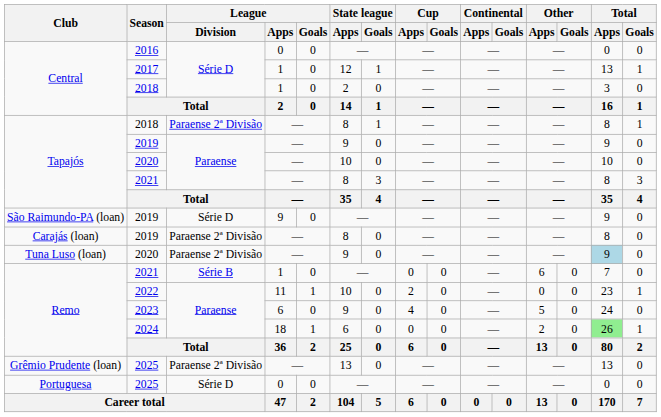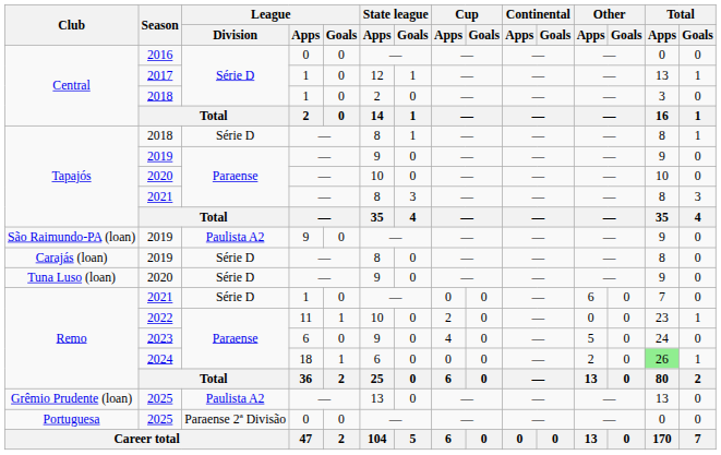 <table class="wikitable" style="text-align: center;">
 <tr>
 <th rowspan="2">Club</th>
 <th rowspan="2">Season</th>
 <th colspan="3">League</th>
 <th colspan="2">State league</th>
 <th colspan="2">Cup</th>
 <th colspan="2">Continental</th>
 <th colspan="2">Other</th>
 <th colspan="2">Total</th>
 </tr>
 <tr>
 <th>Division</th>
 <th>Apps</th>
 <th>Goals</th>
 <th>Apps</th>
 <th>Goals</th>
 <th>Apps</th>
 <th>Goals</th>
 <th>Apps</th>
 <th>Goals</th>
 <th>Apps</th>
 <th>Goals</th>
 <th>Apps</th>
 <th>Goals</th>
 </tr>
 <tr>
 <td rowspan="4" valign="center"><a href='#'>Central</a></td>
 <td><a href='#'>2016</a></td>
 <td rowspan="3"><a href='#'>Série D</a></td>
 <td>0</td>
 <td>0</td>
 <td colspan="2">—</td>
 <td colspan="2">—</td>
 <td colspan="2">—</td>
 <td colspan="2">—</td>
 <td>0</td>
 <td>0</td>
 </tr>
 <tr>
 <td><a href='#'>2017</a></td>
 <td>1</td>
 <td>0</td>
 <td>12</td>
 <td>1</td>
 <td colspan="2">—</td>
 <td colspan="2">—</td>
 <td colspan="2">—</td>
 <td>13</td>
 <td>1</td>
 </tr>
 <tr>
 <td><a href='#'>2018</a></td>
 <td>1</td>
 <td>0</td>
 <td>2</td>
 <td>0</td>
 <td colspan="2">—</td>
 <td colspan="2">—</td>
 <td colspan="2">—</td>
 <td>3</td>
 <td>0</td>
 </tr>
 <tr>
 <th colspan="2">Total</th>
 <th>2</th>
 <th>0</th>
 <th>14</th>
 <th>1</th>
 <th colspan="2">—</th>
 <th colspan="2">—</th>
 <th colspan="2">—</th>
 <th>16</th>
 <th>1</th>
 </tr>
 <tr>
 <td rowspan="5" valign="center"><a href='#'>Tapajós</a></td>
 <td>2018</td>
-<td><a href='#'>Paraense 2ª Divisão</a></td>
+<td>Série D</td>
 <td colspan="2">—</td>
 <td>8</td>
 <td>1</td>
 <td colspan="2">—</td>
 <td colspan="2">—</td>
 <td colspan="2">—</td>
 <td>8</td>
 <td>1</td>
 </tr>
 <tr>
 <td><a href='#'>2019</a></td>
 <td rowspan="3"><a href='#'>Paraense</a></td>
 <td colspan="2">—</td>
 <td>9</td>
 <td>0</td>
 <td colspan="2">—</td>
 <td colspan="2">—</td>
 <td colspan="2">—</td>
 <td>9</td>
 <td>0</td>
 </tr>
 <tr>
 <td><a href='#'>2020</a></td>
 <td colspan="2">—</td>
 <td>10</td>
 <td>0</td>
 <td colspan="2">—</td>
 <td colspan="2">—</td>
 <td colspan="2">—</td>
 <td>10</td>
 <td>0</td>
 </tr>
 <tr>
 <td><a href='#'>2021</a></td>
 <td colspan="2">—</td>
 <td>8</td>
 <td>3</td>
 <td colspan="2">—</td>
 <td colspan="2">—</td>
 <td colspan="2">—</td>
 <td>8</td>
 <td>3</td>
 </tr>
 <tr>
 <th colspan="2">Total</th>
 <th colspan="2">—</th>
 <th>35</th>
 <th>4</th>
 <th colspan="2">—</th>
 <th colspan="2">—</th>
 <th colspan="2">—</th>
 <th>35</th>
 <th>4</th>
 </tr>
 <tr>
 <td><a href='#'>São Raimundo-PA</a> (loan)</td>
 <td>2019</td>
-<td>Série D</td>
+<td><a href='#'>Paulista A2</a></td>
 <td>9</td>
 <td>0</td>
 <td colspan="2">—</td>
 <td colspan="2">—</td>
 <td colspan="2">—</td>
 <td colspan="2">—</td>
 <td>9</td>
 <td>0</td>
 </tr>
 <tr>
 <td><a href='#'>Carajás</a> (loan)</td>
 <td>2019</td>
-<td>Paraense 2ª Divisão</td>
+<td>Série D</td>
 <td colspan="2">—</td>
 <td>8</td>
 <td>0</td>
 <td colspan="2">—</td>
 <td colspan="2">—</td>
 <td colspan="2">—</td>
 <td>8</td>
 <td>0</td>
 </tr>
 <tr>
 <td><a href='#'>Tuna Luso</a> (loan)</td>
 <td>2020</td>
-<td>Paraense 2ª Divisão</td>
+<td>Série D</td>
 <td colspan="2">—</td>
 <td>9</td>
 <td>0</td>
 <td colspan="2">—</td>
 <td colspan="2">—</td>
 <td colspan="2">—</td>
-<td style="background: lightblue;">9</td>
+<td>9</td>
 <td>0</td>
 </tr>
 <tr>
 <td rowspan="5" valign="center"><a href='#'>Remo</a></td>
 <td><a href='#'>2021</a></td>
-<td><a href='#'>Série B</a></td>
+<td>Série D</td>
 <td>1</td>
 <td>0</td>
 <td colspan="2">—</td>
 <td>0</td>
 <td>0</td>
 <td colspan="2">—</td>
 <td>6</td>
 <td>0</td>
 <td>7</td>
 <td>0</td>
 </tr>
 <tr>
 <td><a href='#'>2022</a></td>
 <td rowspan="3"><a href='#'>Paraense</a></td>
 <td>11</td>
 <td>1</td>
 <td>10</td>
 <td>0</td>
 <td>2</td>
 <td>0</td>
 <td colspan="2">—</td>
 <td>0</td>
 <td>0</td>
 <td>23</td>
 <td>1</td>
 </tr>
 <tr>
 <td><a href='#'>2023</a></td>
 <td>6</td>
 <td>0</td>
 <td>9</td>
 <td>0</td>
 <td>4</td>
 <td>0</td>
 <td colspan="2">—</td>
 <td>5</td>
 <td>0</td>
 <td>24</td>
 <td>0</td>
 </tr>
 <tr>
 <td><a href='#'>2024</a></td>
 <td>18</td>
 <td>1</td>
 <td>6</td>
 <td>0</td>
 <td>0</td>
 <td>0</td>
 <td colspan="2">—</td>
 <td>2</td>
 <td>0</td>
 <td style="background: lightgreen;">26</td>
 <td>1</td>
 </tr>
 <tr>
 <th colspan="2">Total</th>
 <th>36</th>
 <th>2</th>
 <th>25</th>
 <th>0</th>
 <th>6</th>
 <th>0</th>
 <th colspan="2">—</th>
 <th>13</th>
 <th>0</th>
 <th>80</th>
 <th>2</th>
 </tr>
 <tr>
 <td><a href='#'>Grêmio Prudente</a> (loan)</td>
 <td><a href='#'>2025</a></td>
-<td>Paraense 2ª Divisão</td>
+<td><a href='#'>Paulista A2</a></td>
 <td colspan="2">—</td>
 <td>13</td>
 <td>0</td>
 <td colspan="2">—</td>
 <td colspan="2">—</td>
 <td colspan="2">—</td>
 <td>13</td>
 <td>0</td>
 </tr>
 <tr>
 <td><a href='#'>Portuguesa</a></td>
 <td><a href='#'>2025</a></td>
-<td>Série D</td>
+<td>Paraense 2ª Divisão</td>
 <td>0</td>
 <td>0</td>
 <td colspan="2">—</td>
 <td colspan="2">—</td>
 <td colspan="2">—</td>
 <td colspan="2">—</td>
 <td>0</td>
 <td>0</td>
 </tr>
 <tr>
 <th colspan="3">Career total</th>
 <th>47</th>
 <th>2</th>
 <th>104</th>
 <th>5</th>
 <th>6</th>
 <th>0</th>
 <th>0</th>
 <th>0</th>
 <th>13</th>
 <th>0</th>
 <th>170</th>
 <th>7</th>
 </tr>
 </table>
